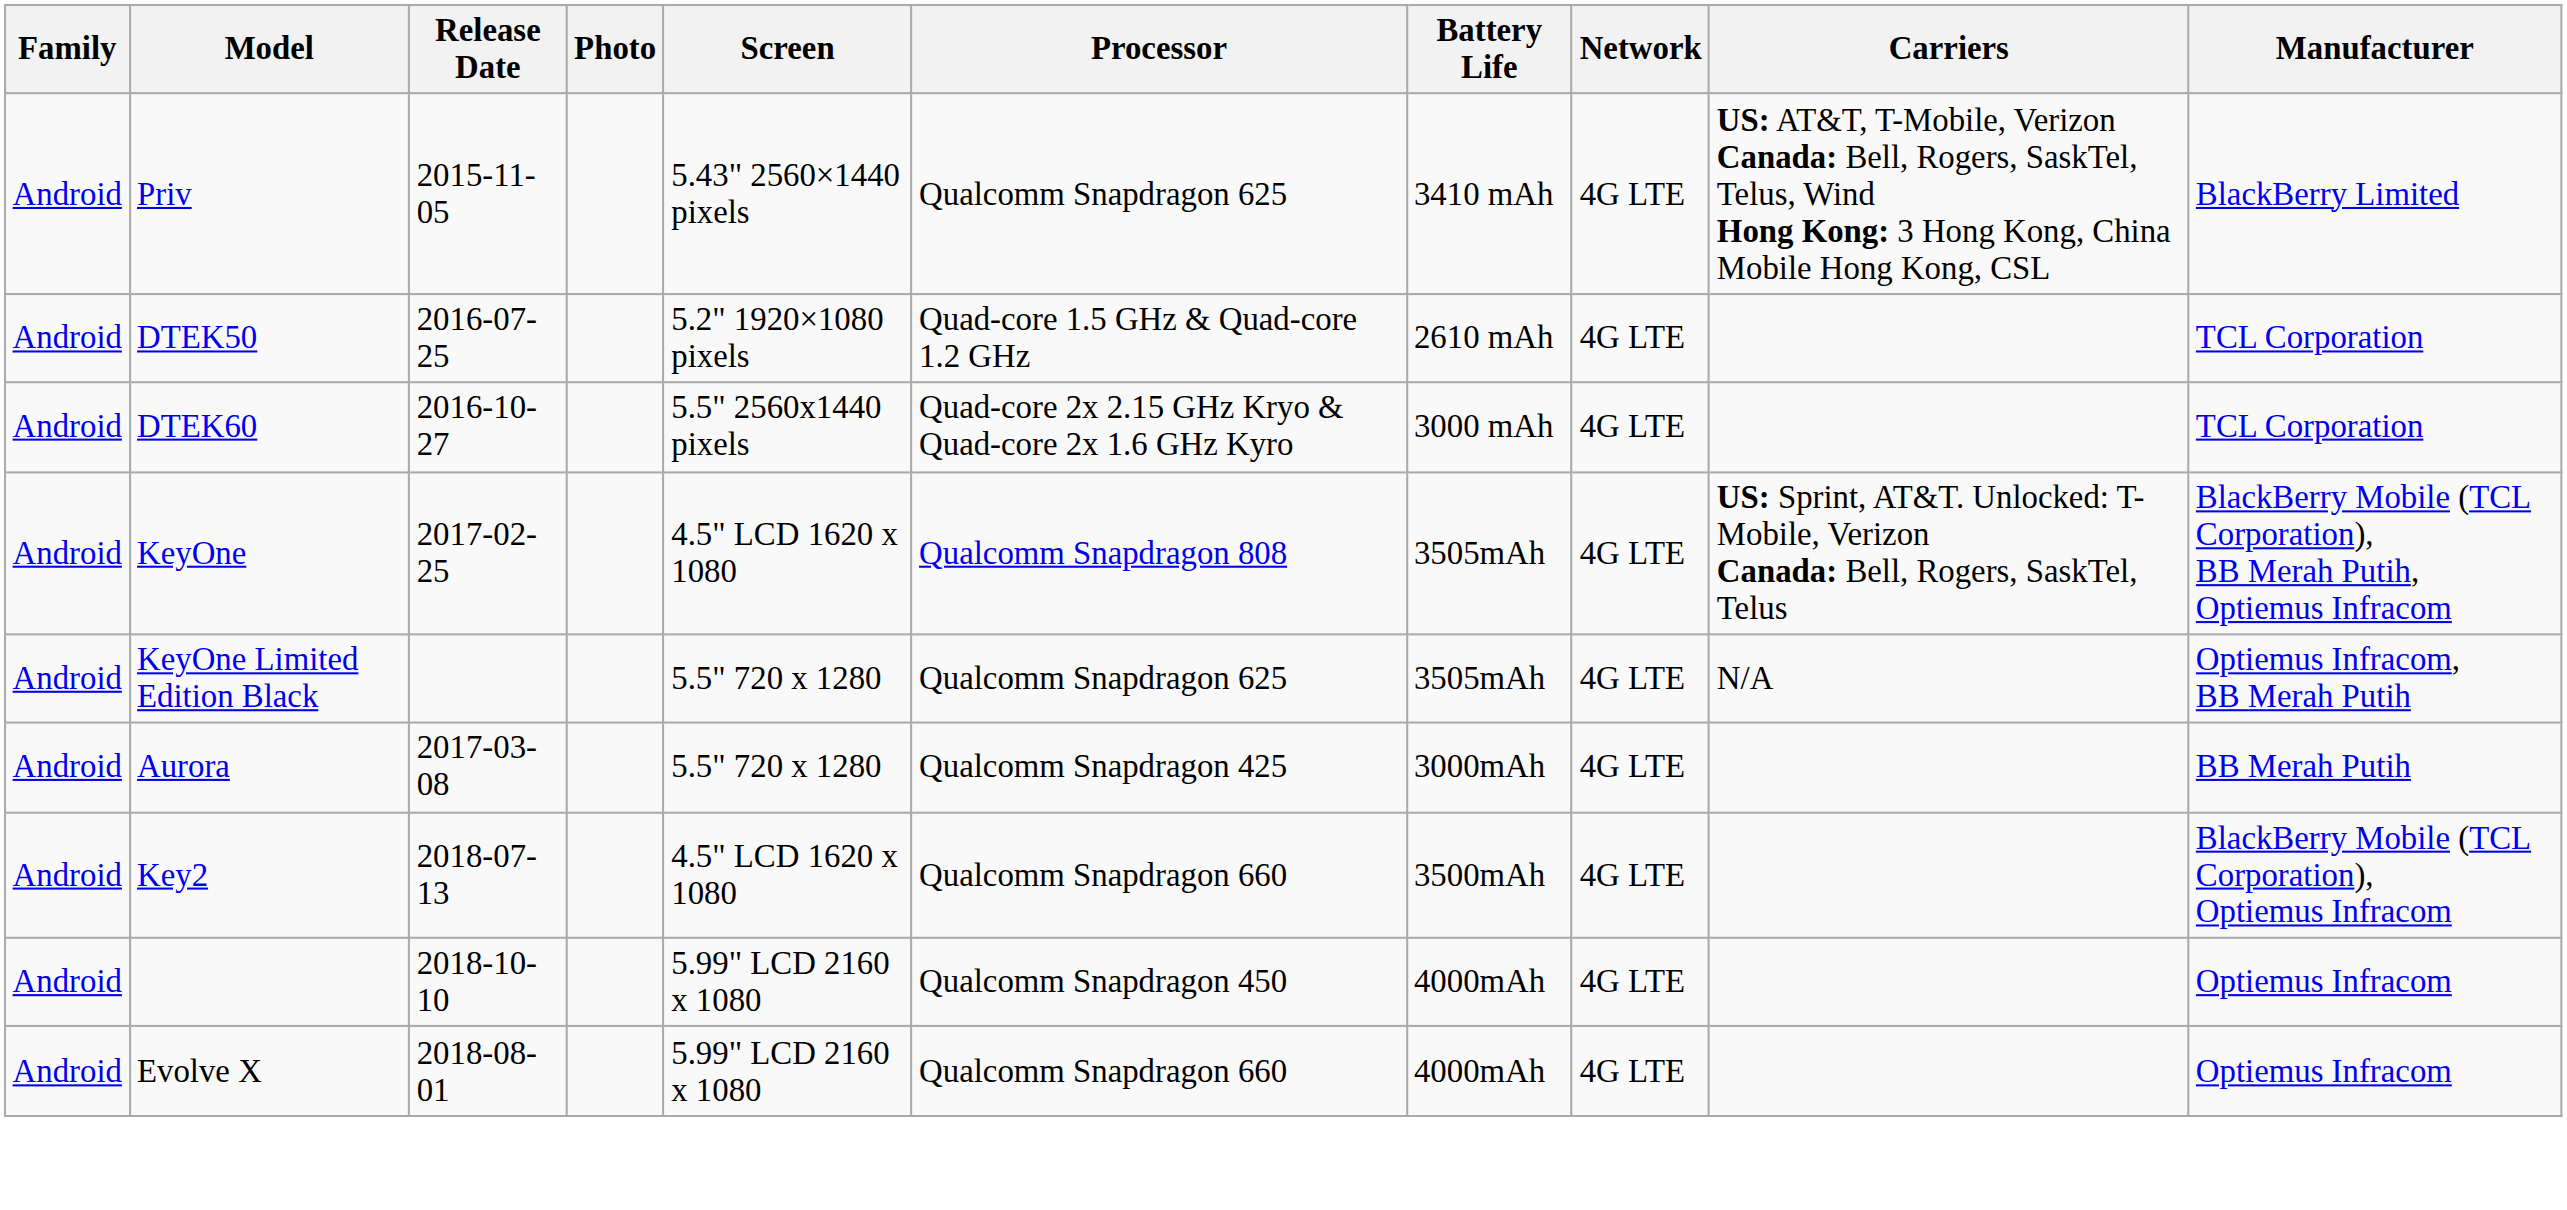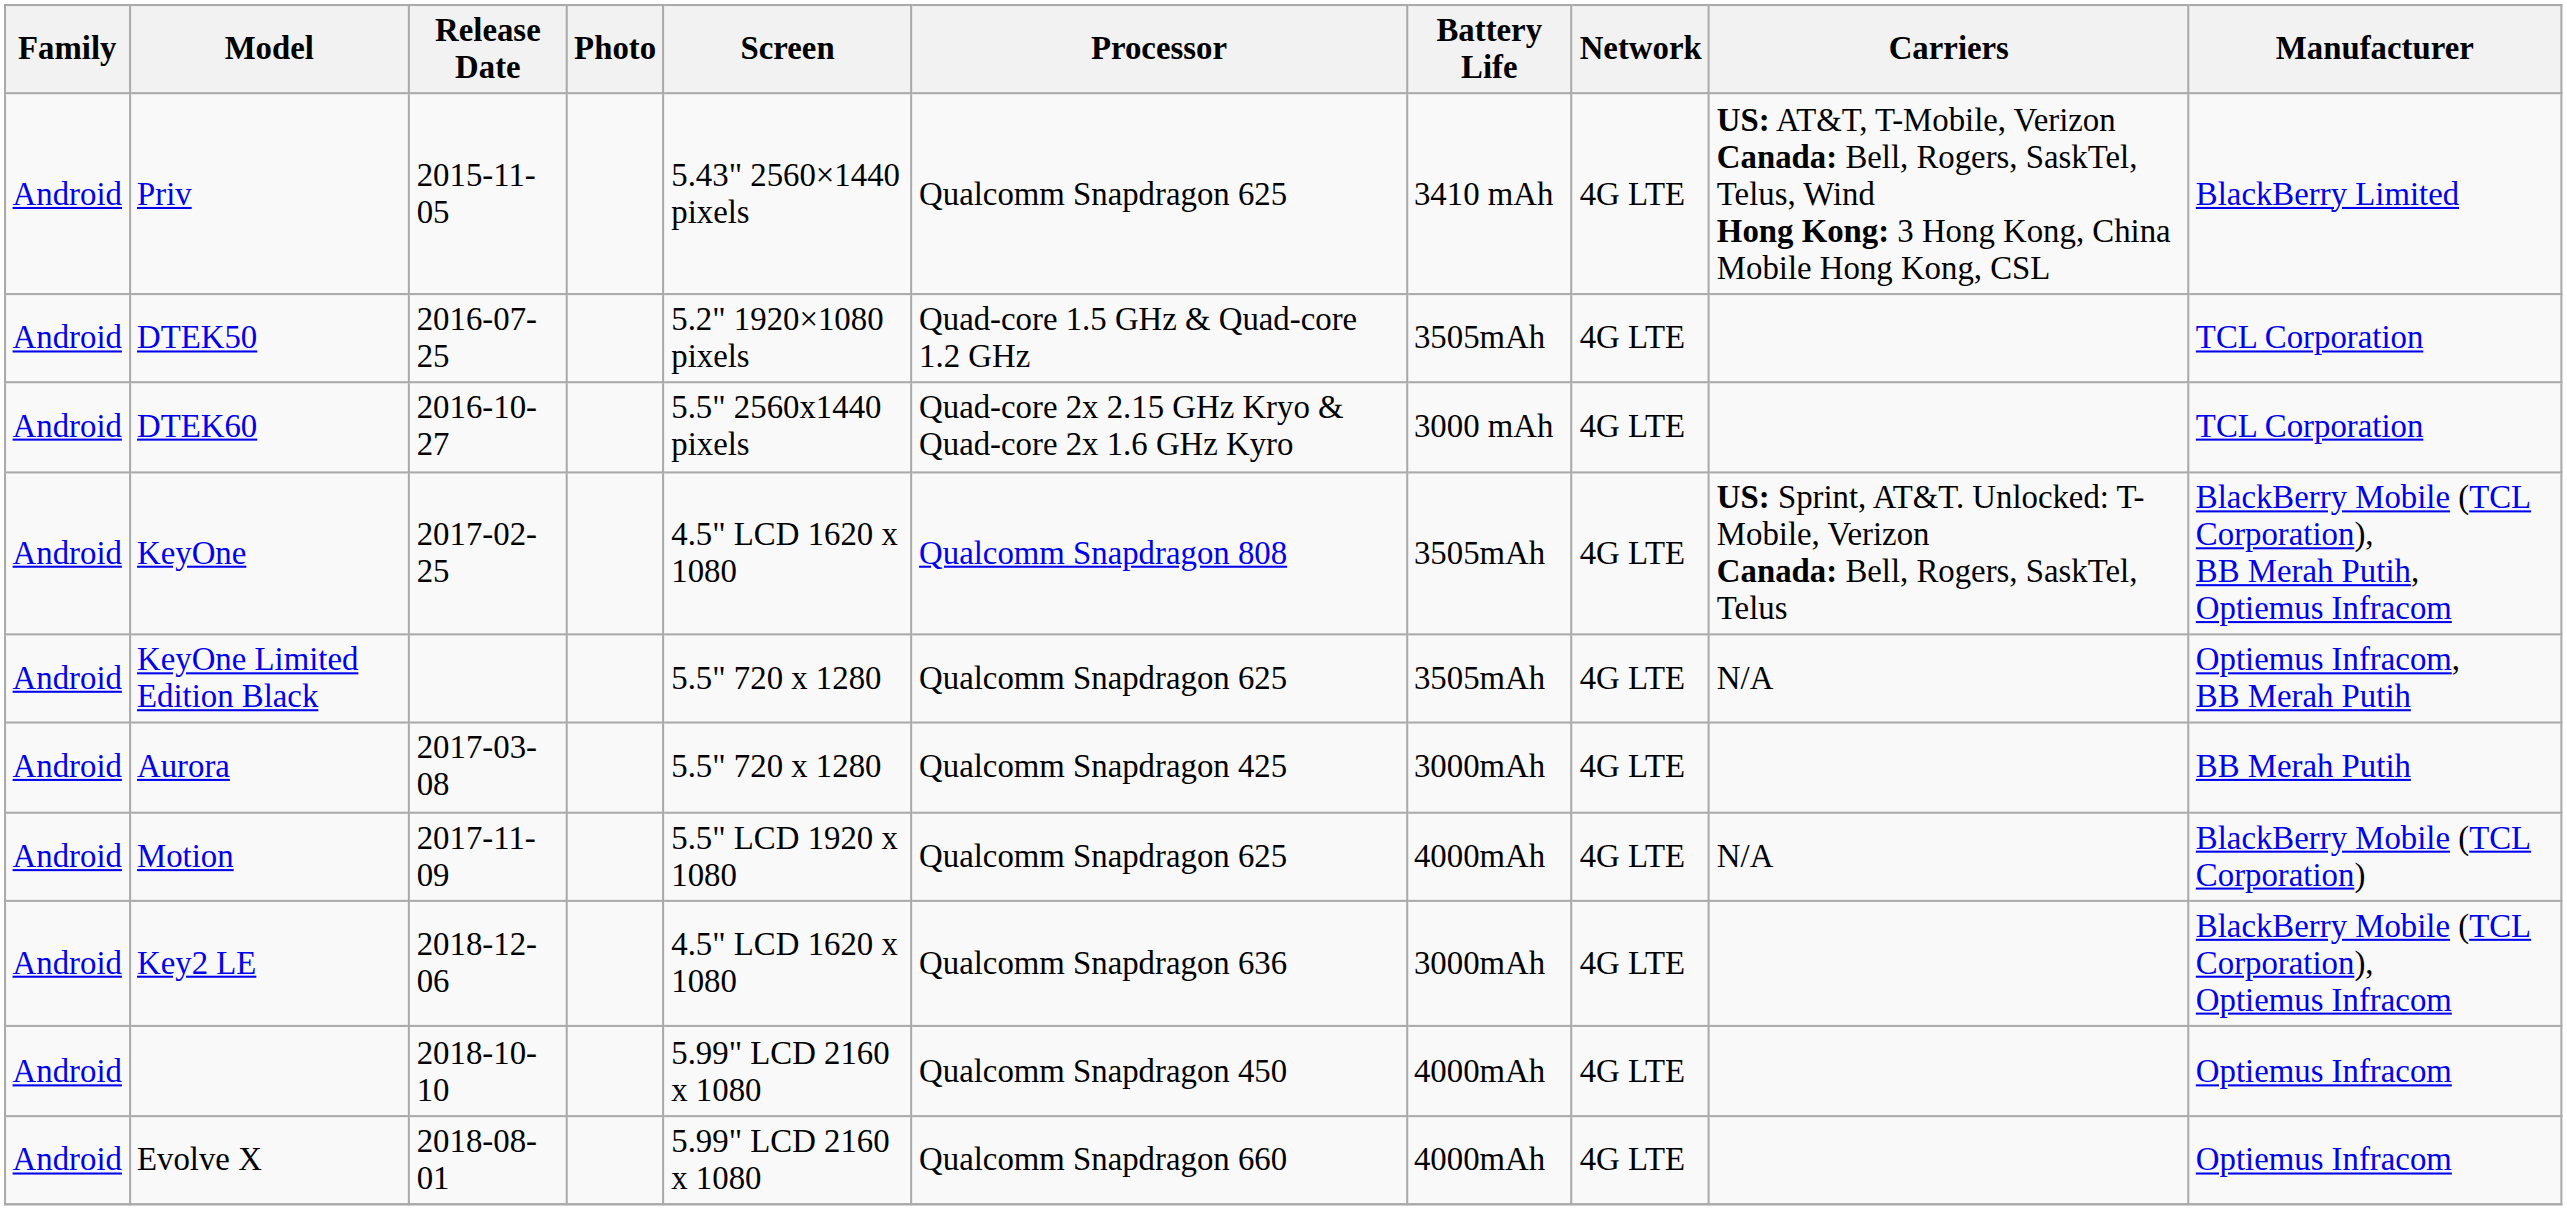 <table class="wikitable sortable">
 <tr>
 <th>Family</th>
 <th>Model</th>
 <th>Release Date</th>
 <th>Photo</th>
 <th>Screen</th>
 <th>Processor</th>
 <th>Battery Life</th>
 <th>Network</th>
 <th>Carriers</th>
 <th>Manufacturer</th>
 </tr>
 <tr>
 <td><a href='#'>Android</a></td>
 <td><a href='#'>Priv</a></td>
 <td>2015-11-05</td>
 <td></td>
 <td>5.43" 2560×1440 pixels</td>
 <td>Qualcomm Snapdragon 625</td>
 <td>3410 mAh</td>
 <td>4G LTE</td>
 <td><strong>US:</strong> AT&T, T-Mobile, Verizon<br><strong>Canada:</strong> Bell, Rogers, SaskTel, Telus, Wind<br><strong>Hong Kong:</strong> 3 Hong Kong, China Mobile Hong Kong, CSL</td>
 <td><a href='#'>BlackBerry Limited</a></td>
 </tr>
 <tr>
 <td><a href='#'>Android</a></td>
 <td><a href='#'>DTEK50</a></td>
 <td>2016-07-25</td>
 <td></td>
 <td>5.2" 1920×1080 pixels</td>
 <td>Quad-core 1.5 GHz & Quad-core 1.2 GHz</td>
-<td>2610 mAh</td>
+<td>3505mAh</td>
 <td>4G LTE</td>
 <td></td>
 <td><a href='#'>TCL Corporation</a></td>
 </tr>
 <tr>
 <td><a href='#'>Android</a></td>
 <td><a href='#'>DTEK60</a></td>
 <td>2016-10-27</td>
 <td></td>
 <td>5.5" 2560x1440 pixels</td>
 <td>Quad-core 2x 2.15 GHz Kryo & Quad-core 2x 1.6 GHz Kyro</td>
 <td>3000 mAh</td>
 <td>4G LTE</td>
 <td></td>
 <td><a href='#'>TCL Corporation</a></td>
 </tr>
 <tr>
 <td><a href='#'>Android</a></td>
 <td><a href='#'>KeyOne</a></td>
 <td>2017-02-25</td>
 <td></td>
 <td>4.5" LCD 1620 x 1080</td>
 <td><a href='#'>Qualcomm Snapdragon 808</a></td>
 <td>3505mAh</td>
 <td>4G LTE</td>
 <td><strong>US:</strong> Sprint, AT&T. Unlocked: T-Mobile, Verizon<br><strong>Canada:</strong> Bell, Rogers, SaskTel, Telus</td>
 <td><a href='#'>BlackBerry Mobile</a> (<a href='#'>TCL Corporation</a>),<br><a href='#'>BB Merah Putih</a>,<br><a href='#'>Optiemus Infracom</a></td>
 </tr>
 <tr>
 <td><a href='#'>Android</a></td>
 <td><a href='#'>KeyOne Limited Edition Black</a></td>
 <td></td>
 <td></td>
 <td>5.5" 720 x 1280</td>
 <td>Qualcomm Snapdragon 625</td>
 <td>3505mAh</td>
 <td>4G LTE</td>
 <td>N/A</td>
 <td><a href='#'>Optiemus Infracom</a>,<br><a href='#'>BB Merah Putih</a><br></td>
 </tr>
 <tr>
 <td><a href='#'>Android</a></td>
 <td><a href='#'>Aurora</a></td>
 <td>2017-03-08</td>
 <td></td>
 <td>5.5" 720 x 1280</td>
 <td>Qualcomm Snapdragon 425</td>
 <td>3000mAh</td>
 <td>4G LTE</td>
 <td></td>
 <td><a href='#'>BB Merah Putih</a></td>
 </tr>
 <tr>
 <td><a href='#'>Android</a></td>
-<td><a href='#'>Key2</a></td>
-<td>2018-07-13</td>
+<td><a href='#'>Motion</a></td>
+<td>2017-11-09</td>
+<td></td>
+<td>5.5" LCD 1920 x 1080</td>
+<td>Qualcomm Snapdragon 625</td>
+<td>4000mAh</td>
+<td>4G LTE</td>
+<td>N/A</td>
+<td><a href='#'>BlackBerry Mobile</a> (<a href='#'>TCL Corporation</a>)</td>
+</tr>
+<tr>
+<td><a href='#'>Android</a></td>
+<td><a href='#'>Key2 LE</a></td>
+<td>2018-12-06</td>
 <td></td>
 <td>4.5" LCD 1620 x 1080</td>
-<td>Qualcomm Snapdragon 660</td>
-<td>3500mAh</td>
+<td>Qualcomm Snapdragon 636</td>
+<td>3000mAh</td>
 <td>4G LTE</td>
 <td></td>
 <td><a href='#'>BlackBerry Mobile</a> (<a href='#'>TCL Corporation</a>),<br><a href='#'>Optiemus Infracom</a></td>
 </tr>
 <tr>
 <td><a href='#'>Android</a></td>
 <td></td>
 <td>2018-10-10</td>
 <td></td>
 <td>5.99" LCD 2160 x 1080</td>
 <td>Qualcomm Snapdragon 450</td>
 <td>4000mAh</td>
 <td>4G LTE</td>
 <td></td>
 <td><a href='#'>Optiemus Infracom</a></td>
 </tr>
 <tr>
 <td><a href='#'>Android</a></td>
 <td>Evolve X</td>
 <td>2018-08-01</td>
 <td></td>
 <td>5.99" LCD 2160 x 1080</td>
 <td>Qualcomm Snapdragon 660</td>
 <td>4000mAh</td>
 <td>4G LTE</td>
 <td></td>
 <td><a href='#'>Optiemus Infracom</a></td>
 </tr>
 <tr>
 </tr>
 </table>
